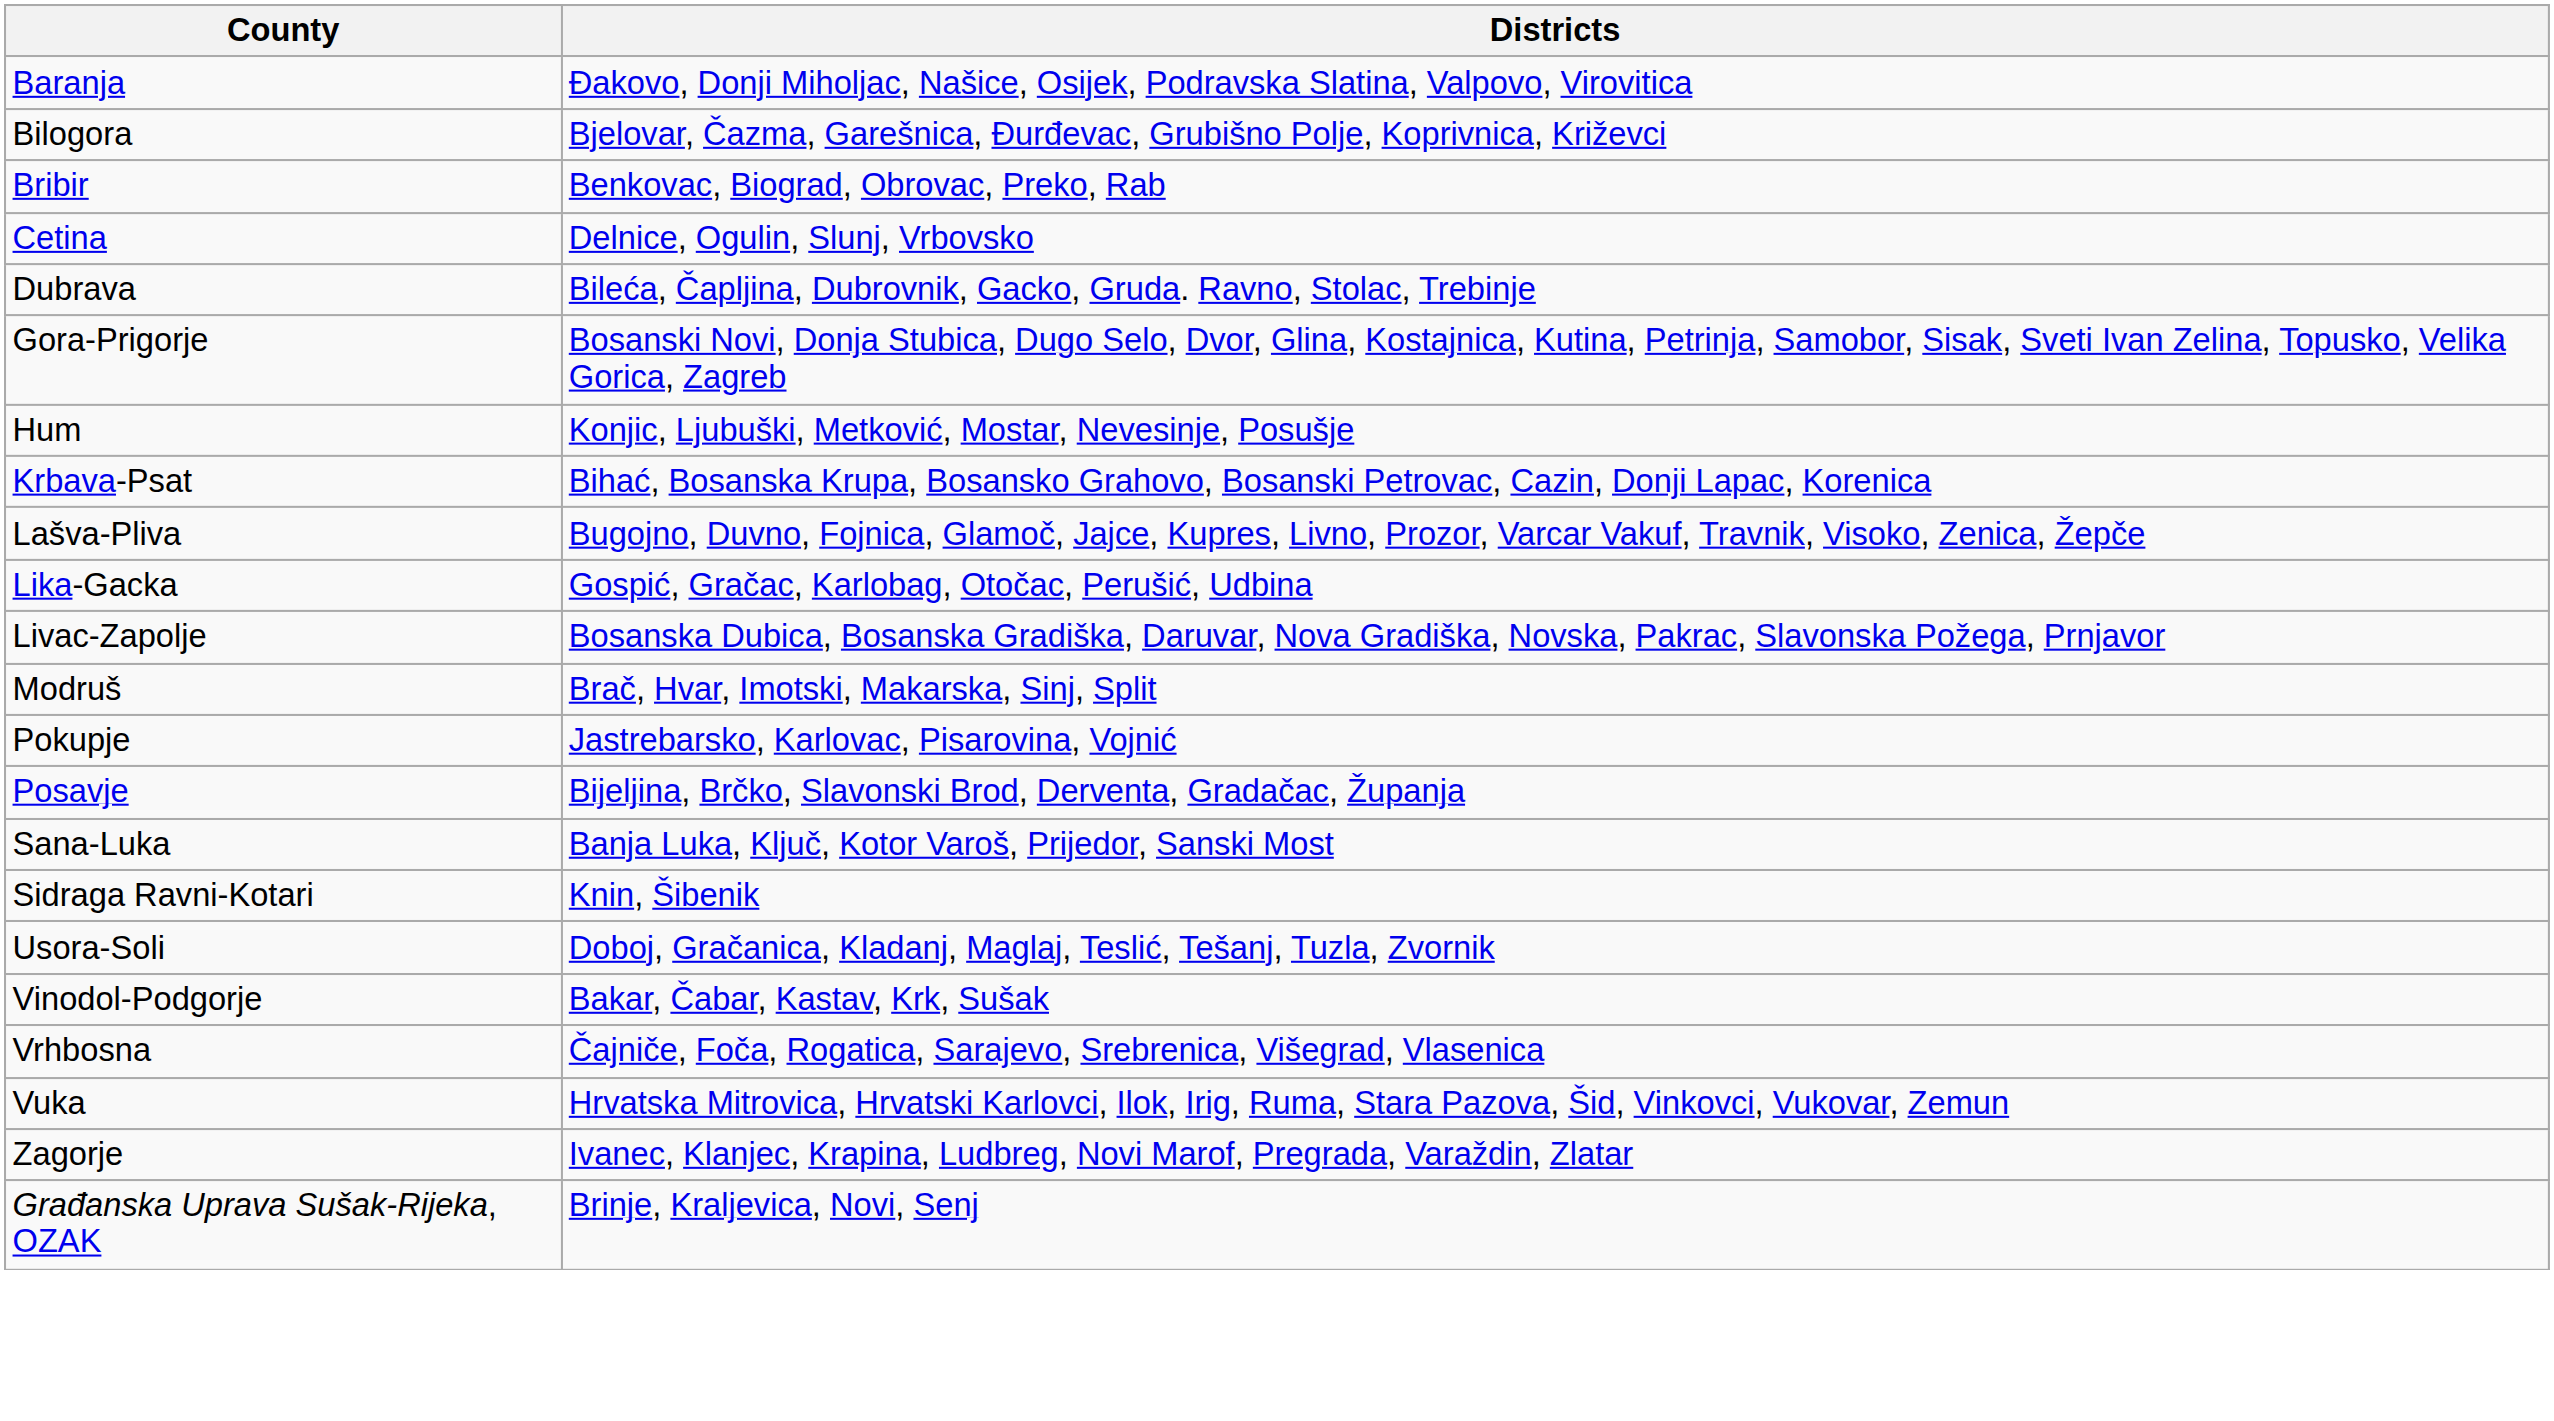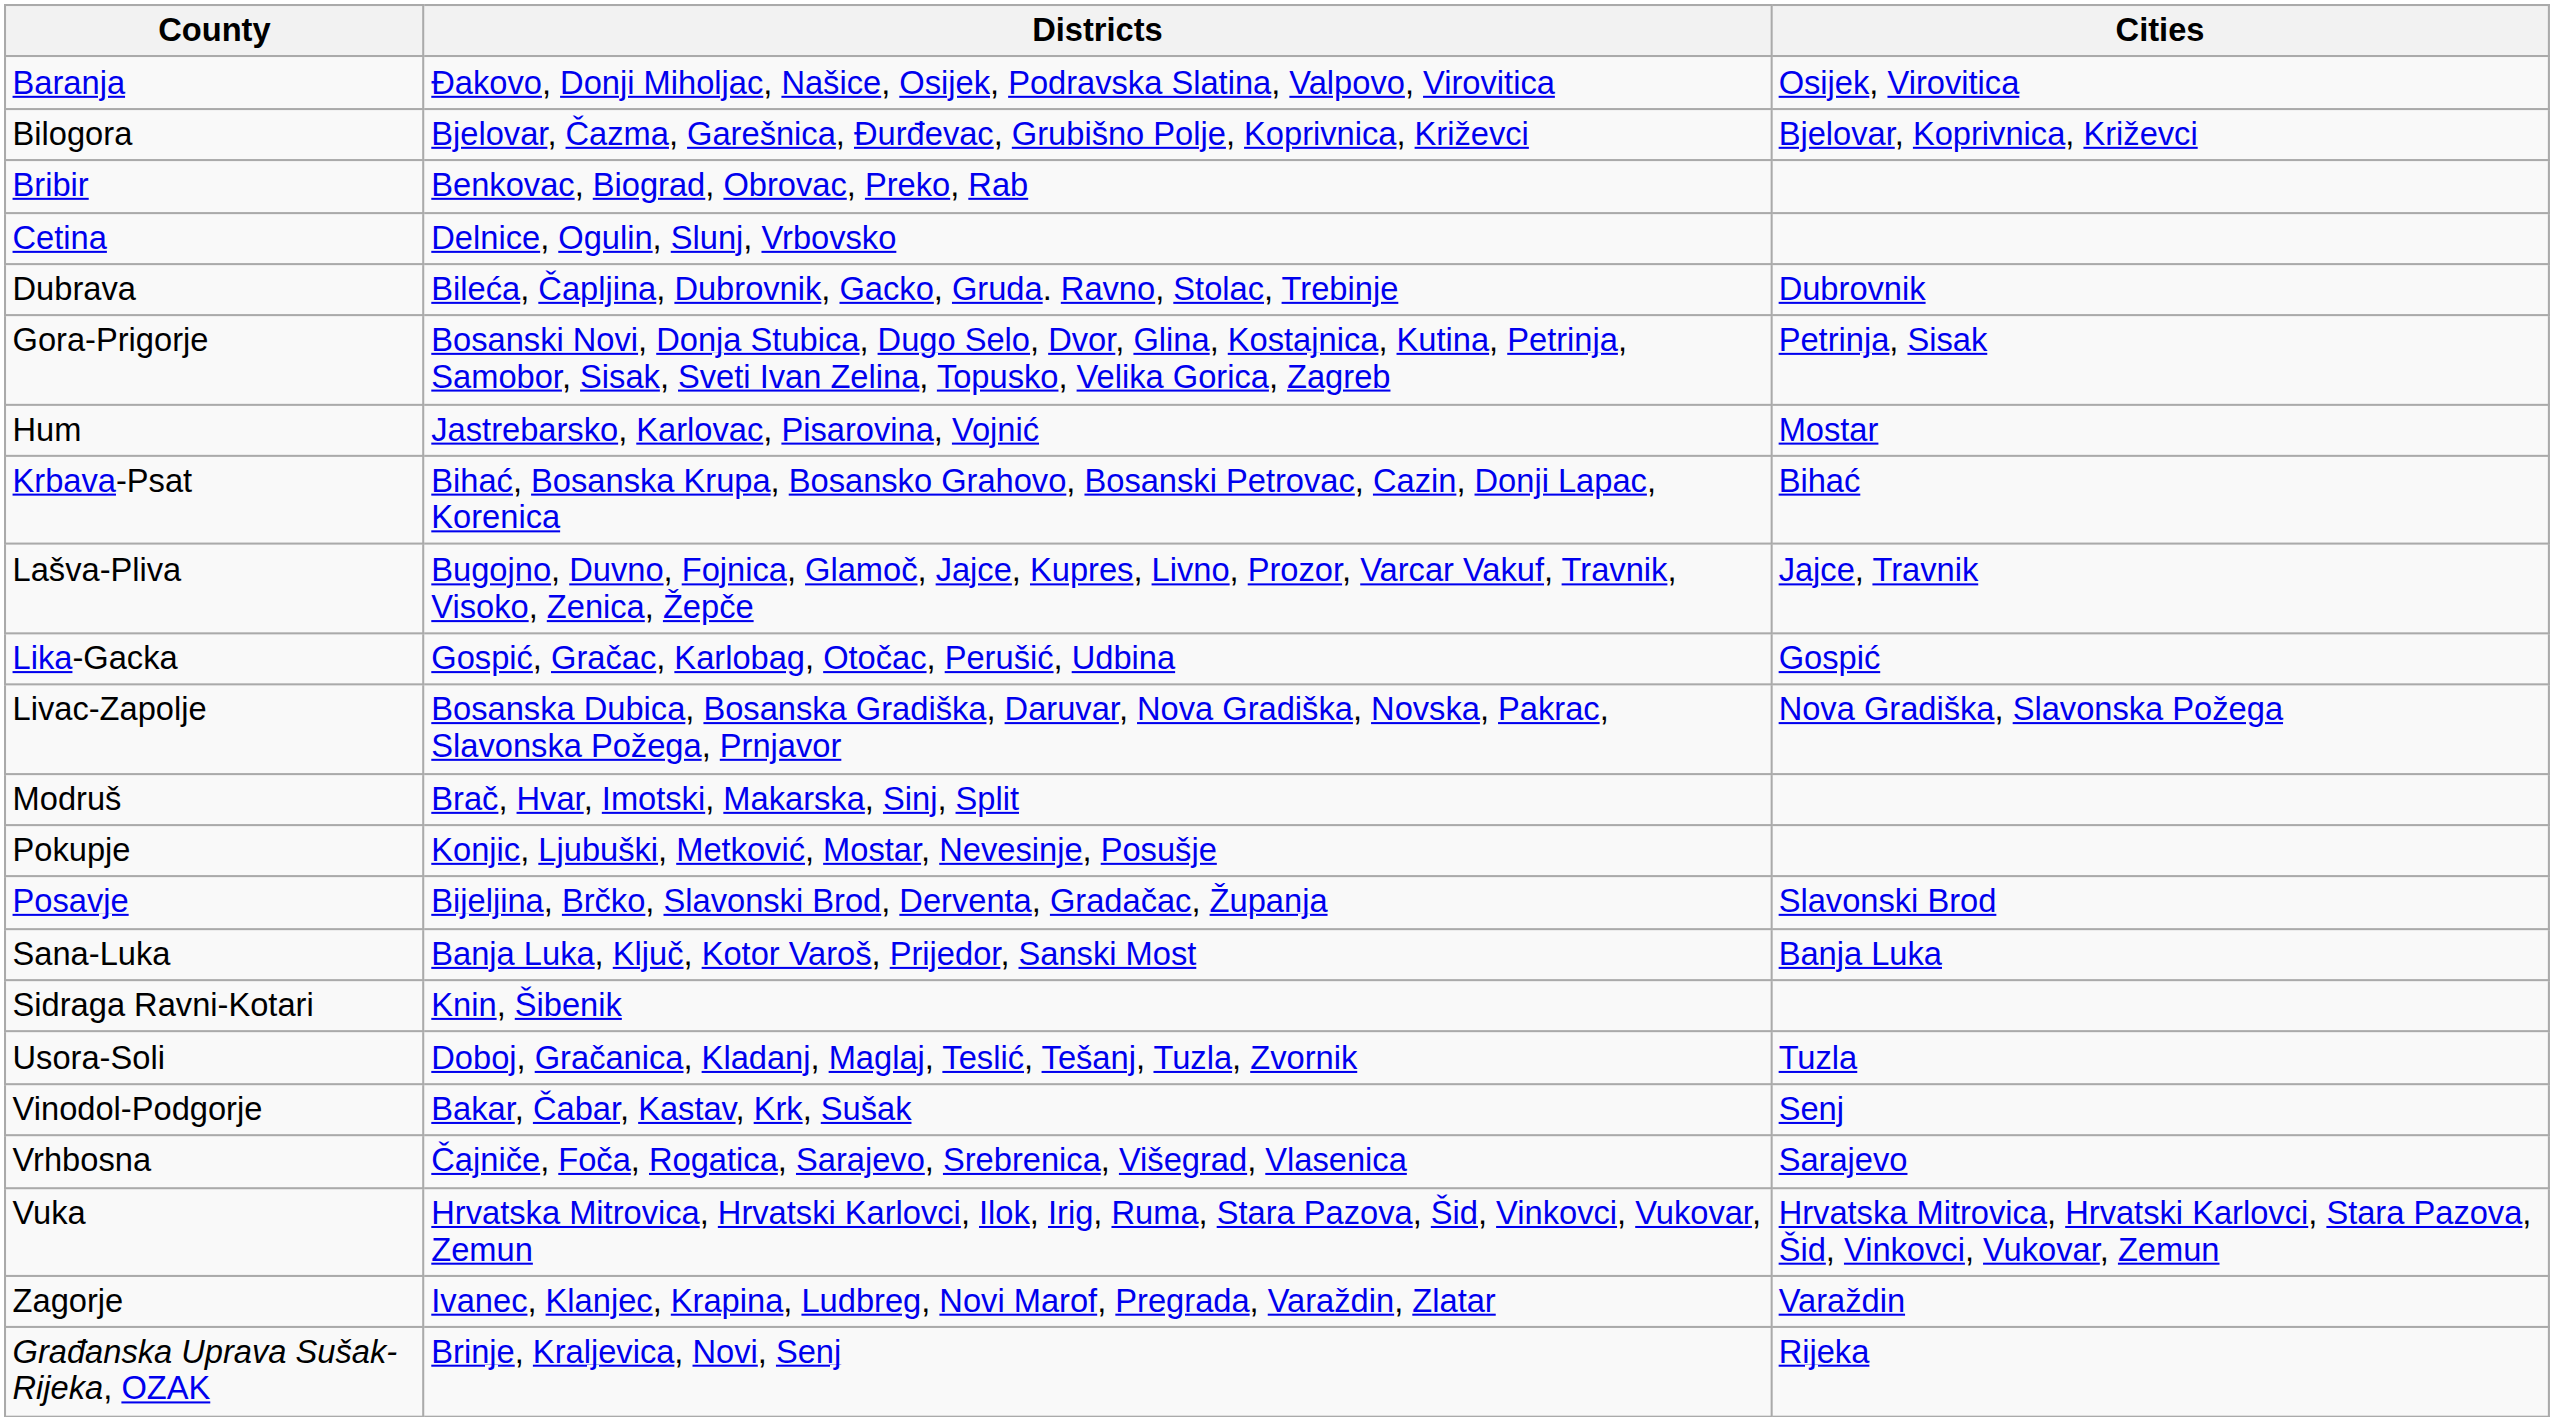 <table class="wikitable">
 <tr valign="top">
 <th>County</th>
 <th>Districts</th>
+<th>Cities</th>
 </tr>
 <tr valign="top">
 <td><a href='#'>Baranja</a></td>
 <td><a href='#'>Đakovo</a>, <a href='#'>Donji Miholjac</a>, <a href='#'>Našice</a>, <a href='#'>Osijek</a>, <a href='#'>Podravska Slatina</a>, <a href='#'>Valpovo</a>, <a href='#'>Virovitica</a></td>
+<td><a href='#'>Osijek</a>, <a href='#'>Virovitica</a></td>
 </tr>
 <tr valign="top">
 <td>Bilogora</td>
 <td><a href='#'>Bjelovar</a>, <a href='#'>Čazma</a>, <a href='#'>Garešnica</a>, <a href='#'>Đurđevac</a>, <a href='#'>Grubišno Polje</a>, <a href='#'>Koprivnica</a>, <a href='#'>Križevci</a></td>
+<td><a href='#'>Bjelovar</a>, <a href='#'>Koprivnica</a>, <a href='#'>Križevci</a></td>
 </tr>
 <tr valign="top">
 <td><a href='#'>Bribir</a></td>
 <td><a href='#'>Benkovac</a>, <a href='#'>Biograd</a>, <a href='#'>Obrovac</a>, <a href='#'>Preko</a>, <a href='#'>Rab</a></td>
+<td></td>
 </tr>
 <tr valign="top">
 <td><a href='#'>Cetina</a></td>
 <td><a href='#'>Delnice</a>, <a href='#'>Ogulin</a>, <a href='#'>Slunj</a>, <a href='#'>Vrbovsko</a></td>
+<td></td>
 </tr>
 <tr valign="top">
 <td>Dubrava</td>
 <td><a href='#'>Bileća</a>, <a href='#'>Čapljina</a>, <a href='#'>Dubrovnik</a>, <a href='#'>Gacko</a>, <a href='#'>Gruda</a>. <a href='#'>Ravno</a>, <a href='#'>Stolac</a>, <a href='#'>Trebinje</a></td>
+<td><a href='#'>Dubrovnik</a></td>
 </tr>
 <tr valign="top">
 <td>Gora-Prigorje</td>
 <td><a href='#'>Bosanski Novi</a>, <a href='#'>Donja Stubica</a>, <a href='#'>Dugo Selo</a>, <a href='#'>Dvor</a>, <a href='#'>Glina</a>, <a href='#'>Kostajnica</a>, <a href='#'>Kutina</a>, <a href='#'>Petrinja</a>, <a href='#'>Samobor</a>, <a href='#'>Sisak</a>, <a href='#'>Sveti Ivan Zelina</a>, <a href='#'>Topusko</a>, <a href='#'>Velika Gorica</a>, <a href='#'>Zagreb</a></td>
+<td><a href='#'>Petrinja</a>, <a href='#'>Sisak</a></td>
 </tr>
 <tr valign="top">
 <td>Hum</td>
-<td><a href='#'>Konjic</a>, <a href='#'>Ljubuški</a>, <a href='#'>Metković</a>, <a href='#'>Mostar</a>, <a href='#'>Nevesinje</a>, <a href='#'>Posušje</a></td>
+<td><a href='#'>Jastrebarsko</a>, <a href='#'>Karlovac</a>, <a href='#'>Pisarovina</a>, <a href='#'>Vojnić</a></td>
+<td><a href='#'>Mostar</a></td>
 </tr>
 <tr valign="top">
 <td><a href='#'>Krbava</a>-Psat</td>
 <td><a href='#'>Bihać</a>, <a href='#'>Bosanska Krupa</a>, <a href='#'>Bosansko Grahovo</a>, <a href='#'>Bosanski Petrovac</a>, <a href='#'>Cazin</a>, <a href='#'>Donji Lapac</a>, <a href='#'>Korenica</a></td>
+<td><a href='#'>Bihać</a></td>
 </tr>
 <tr valign="top">
 <td>Lašva-Pliva</td>
 <td><a href='#'>Bugojno</a>, <a href='#'>Duvno</a>, <a href='#'>Fojnica</a>, <a href='#'>Glamoč</a>, <a href='#'>Jajce</a>, <a href='#'>Kupres</a>, <a href='#'>Livno</a>, <a href='#'>Prozor</a>, <a href='#'>Varcar Vakuf</a>, <a href='#'>Travnik</a>, <a href='#'>Visoko</a>, <a href='#'>Zenica</a>, <a href='#'>Žepče</a></td>
+<td><a href='#'>Jajce</a>, <a href='#'>Travnik</a></td>
 </tr>
 <tr valign="top">
 <td><a href='#'>Lika</a>-Gacka</td>
 <td><a href='#'>Gospić</a>, <a href='#'>Gračac</a>, <a href='#'>Karlobag</a>, <a href='#'>Otočac</a>, <a href='#'>Perušić</a>, <a href='#'>Udbina</a></td>
+<td><a href='#'>Gospić</a></td>
 </tr>
 <tr valign="top">
 <td>Livac-Zapolje</td>
 <td><a href='#'>Bosanska Dubica</a>, <a href='#'>Bosanska Gradiška</a>, <a href='#'>Daruvar</a>, <a href='#'>Nova Gradiška</a>, <a href='#'>Novska</a>, <a href='#'>Pakrac</a>, <a href='#'>Slavonska Požega</a>, <a href='#'>Prnjavor</a></td>
+<td><a href='#'>Nova Gradiška</a>, <a href='#'>Slavonska Požega</a></td>
 </tr>
 <tr valign="top">
 <td>Modruš</td>
 <td><a href='#'>Brač</a>, <a href='#'>Hvar</a>, <a href='#'>Imotski</a>, <a href='#'>Makarska</a>, <a href='#'>Sinj</a>, <a href='#'>Split</a></td>
+<td></td>
 </tr>
 <tr valign="top">
 <td>Pokupje</td>
-<td><a href='#'>Jastrebarsko</a>, <a href='#'>Karlovac</a>, <a href='#'>Pisarovina</a>, <a href='#'>Vojnić</a></td>
+<td><a href='#'>Konjic</a>, <a href='#'>Ljubuški</a>, <a href='#'>Metković</a>, <a href='#'>Mostar</a>, <a href='#'>Nevesinje</a>, <a href='#'>Posušje</a></td>
+<td></td>
 </tr>
 <tr valign="top">
 <td><a href='#'>Posavje</a></td>
 <td><a href='#'>Bijeljina</a>, <a href='#'>Brčko</a>, <a href='#'>Slavonski Brod</a>, <a href='#'>Derventa</a>, <a href='#'>Gradačac</a>, <a href='#'>Županja</a></td>
+<td><a href='#'>Slavonski Brod</a></td>
 </tr>
 <tr valign="top">
 <td>Sana-Luka</td>
 <td><a href='#'>Banja Luka</a>, <a href='#'>Ključ</a>, <a href='#'>Kotor Varoš</a>, <a href='#'>Prijedor</a>, <a href='#'>Sanski Most</a></td>
+<td><a href='#'>Banja Luka</a></td>
 </tr>
 <tr valign="top">
 <td>Sidraga Ravni-Kotari</td>
 <td><a href='#'>Knin</a>, <a href='#'>Šibenik</a></td>
+<td></td>
 </tr>
 <tr valign="top">
 <td>Usora-Soli</td>
 <td><a href='#'>Doboj</a>, <a href='#'>Gračanica</a>, <a href='#'>Kladanj</a>, <a href='#'>Maglaj</a>, <a href='#'>Teslić</a>, <a href='#'>Tešanj</a>, <a href='#'>Tuzla</a>, <a href='#'>Zvornik</a></td>
+<td><a href='#'>Tuzla</a></td>
 </tr>
 <tr valign="top">
 <td>Vinodol-Podgorje</td>
 <td><a href='#'>Bakar</a>, <a href='#'>Čabar</a>, <a href='#'>Kastav</a>, <a href='#'>Krk</a>, <a href='#'>Sušak</a></td>
+<td><a href='#'>Senj</a></td>
 </tr>
 <tr valign="top">
 <td>Vrhbosna</td>
 <td><a href='#'>Čajniče</a>, <a href='#'>Foča</a>, <a href='#'>Rogatica</a>, <a href='#'>Sarajevo</a>, <a href='#'>Srebrenica</a>, <a href='#'>Višegrad</a>, <a href='#'>Vlasenica</a></td>
+<td><a href='#'>Sarajevo</a></td>
 </tr>
 <tr valign="top">
 <td>Vuka</td>
 <td><a href='#'>Hrvatska Mitrovica</a>, <a href='#'>Hrvatski Karlovci</a>, <a href='#'>Ilok</a>, <a href='#'>Irig</a>, <a href='#'>Ruma</a>, <a href='#'>Stara Pazova</a>, <a href='#'>Šid</a>, <a href='#'>Vinkovci</a>, <a href='#'>Vukovar</a>, <a href='#'>Zemun</a></td>
+<td><a href='#'>Hrvatska Mitrovica</a>, <a href='#'>Hrvatski Karlovci</a>, <a href='#'>Stara Pazova</a>, <a href='#'>Šid</a>, <a href='#'>Vinkovci</a>, <a href='#'>Vukovar</a>, <a href='#'>Zemun</a></td>
 </tr>
 <tr valign="top">
 <td>Zagorje</td>
 <td><a href='#'>Ivanec</a>, <a href='#'>Klanjec</a>, <a href='#'>Krapina</a>, <a href='#'>Ludbreg</a>, <a href='#'>Novi Marof</a>, <a href='#'>Pregrada</a>, <a href='#'>Varaždin</a>, <a href='#'>Zlatar</a></td>
+<td><a href='#'>Varaždin</a></td>
 </tr>
 <tr valign="top">
 <td><em>Građanska Uprava Sušak-Rijeka</em>, <a href='#'>OZAK</a></td>
 <td><a href='#'>Brinje</a>, <a href='#'>Kraljevica</a>, <a href='#'>Novi</a>, <a href='#'>Senj</a></td>
+<td><a href='#'>Rijeka</a></td>
 </tr>
 </table>
